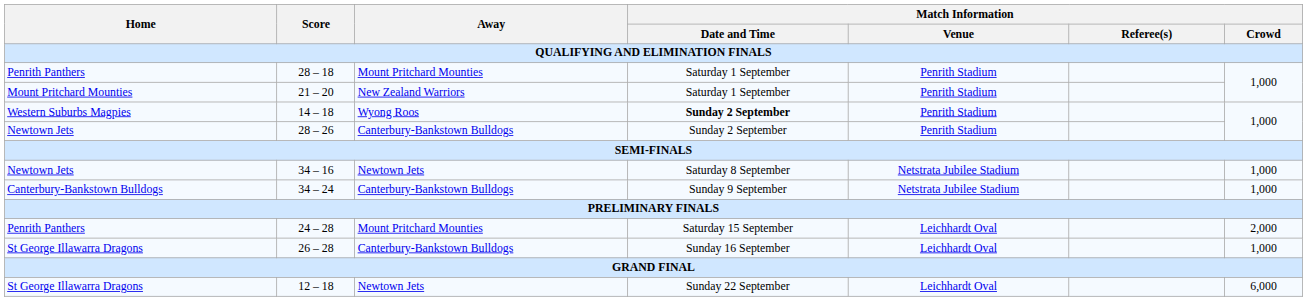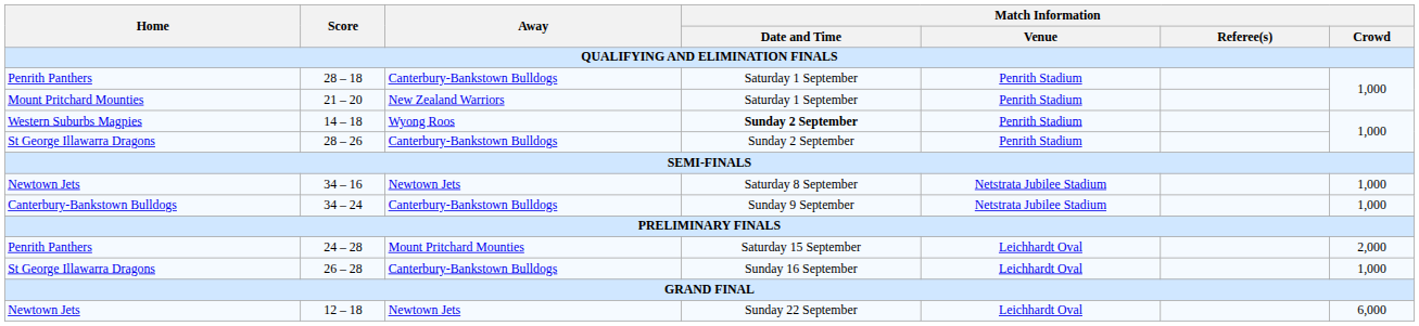 <table class="wikitable" style="border-collapse:collapse; font-size:90%; text-align:center; width:100%;">
 <tr>
 <th rowspan="2" style="width:21%;">Home</th>
 <th rowspan="2" style="width:6%;">Score</th>
 <th rowspan="2" style="width:21%;">Away</th>
 <th colspan="4">Match Information</th>
 </tr>
 <tr style="background:#efefef;">
 <th width="17%">Date and Time</th>
 <th width="17%">Venue</th>
 <th width="12%">Referee(s)</th>
 <th width="8%">Crowd</th>
 </tr>
 <tr style="background:#d0e7ff;">
 <td colspan="7"><strong>QUALIFYING AND ELIMINATION FINALS</strong></td>
 </tr>
 <tr style="background:#f5faff;">
 <td align="left"> <a href='#'>Penrith Panthers</a></td>
 <td>28 – 18</td>
-<td align="left"> <a href='#'>Mount Pritchard Mounties</a></td>
+<td align="left"> <a href='#'>Canterbury-Bankstown Bulldogs</a></td>
 <td>Saturday 1 September</td>
 <td><a href='#'>Penrith Stadium</a></td>
 <td></td>
 <td rowspan="2">1,000</td>
 </tr>
 <tr style="background:#f5faff;">
 <td align="left"> <a href='#'>Mount Pritchard Mounties</a></td>
 <td>21 – 20</td>
 <td align="left"> <a href='#'>New Zealand Warriors</a></td>
 <td>Saturday 1 September</td>
 <td><a href='#'>Penrith Stadium</a></td>
 <td></td>
 </tr>
 <tr style="background:#f5faff;">
 <td align="left"> <a href='#'>Western Suburbs Magpies</a></td>
 <td>14 – 18</td>
 <td align="left"> <a href='#'>Wyong Roos</a></td>
 <td><strong>Sunday 2 September</strong></td>
 <td><a href='#'>Penrith Stadium</a></td>
 <td></td>
 <td rowspan="2">1,000</td>
 </tr>
 <tr style="background:#f5faff;">
-<td align="left"> <a href='#'>Newtown Jets</a></td>
+<td align="left"> <a href='#'>St George Illawarra Dragons</a></td>
 <td>28 – 26</td>
 <td align="left"> <a href='#'>Canterbury-Bankstown Bulldogs</a></td>
 <td>Sunday 2 September</td>
 <td><a href='#'>Penrith Stadium</a></td>
 <td></td>
 </tr>
 <tr style="background:#d0e7ff;">
 <td colspan="7"><strong>SEMI-FINALS</strong></td>
 </tr>
 <tr style="background:#f5faff;">
 <td align="left"> <a href='#'>Newtown Jets</a></td>
 <td>34 – 16</td>
 <td align="left"> <a href='#'>Newtown Jets</a></td>
 <td>Saturday 8 September</td>
 <td><a href='#'>Netstrata Jubilee Stadium</a></td>
 <td></td>
 <td>1,000</td>
 </tr>
 <tr style="background:#f5faff;">
 <td align="left"> <a href='#'>Canterbury-Bankstown Bulldogs</a></td>
 <td>34 – 24</td>
 <td align="left"> <a href='#'>Canterbury-Bankstown Bulldogs</a></td>
 <td>Sunday 9 September</td>
 <td><a href='#'>Netstrata Jubilee Stadium</a></td>
 <td></td>
 <td>1,000</td>
 </tr>
 <tr style="background:#d0e7ff;">
 <td colspan="7"><strong>PRELIMINARY FINALS</strong></td>
 </tr>
 <tr style="background:#f5faff;">
 <td align="left"> <a href='#'>Penrith Panthers</a></td>
 <td>24 – 28</td>
 <td align="left"> <a href='#'>Mount Pritchard Mounties</a></td>
 <td>Saturday 15 September</td>
 <td><a href='#'>Leichhardt Oval</a></td>
 <td></td>
 <td>2,000</td>
 </tr>
 <tr style="background:#f5faff;">
 <td align="left"> <a href='#'>St George Illawarra Dragons</a></td>
 <td>26 – 28</td>
 <td align="left"> <a href='#'>Canterbury-Bankstown Bulldogs</a></td>
 <td>Sunday 16 September</td>
 <td><a href='#'>Leichhardt Oval</a></td>
 <td></td>
 <td>1,000</td>
 </tr>
 <tr style="background:#d0e7ff;">
 <td colspan="7"><strong>GRAND FINAL</strong></td>
 </tr>
 <tr style="background:#f5faff;">
-<td align="left"> <a href='#'>St George Illawarra Dragons</a></td>
+<td align="left"> <a href='#'>Newtown Jets</a></td>
 <td>12 – 18</td>
 <td align="left"> <a href='#'>Newtown Jets</a></td>
 <td>Sunday 22 September</td>
 <td><a href='#'>Leichhardt Oval</a></td>
 <td></td>
 <td>6,000</td>
 </tr>
 </table>
